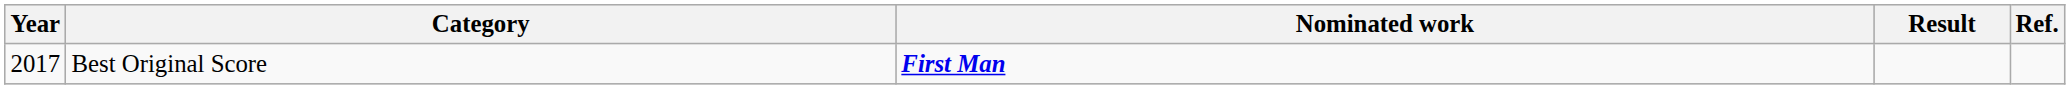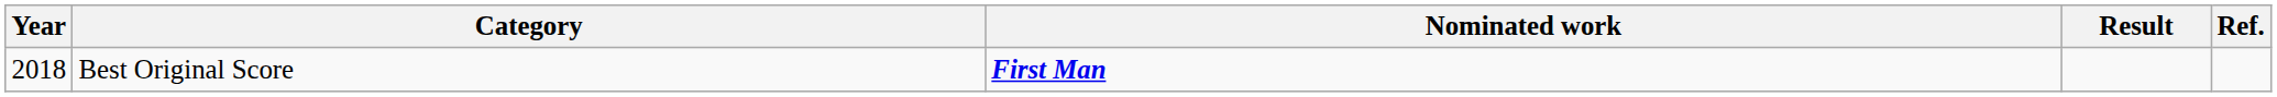 <table class=wikitable>
 <tr>
 <th scope="col" style="width:1em;">Year</th>
 <th scope="col" style="width:33em;">Category</th>
 <th scope="col" style="width:39em;">Nominated work</th>
 <th scope="col" style="width:5em;">Result</th>
 <th scope="col" style="width:1em;">Ref.</th>
 </tr>
 <tr>
-<td>2017</td>
+<td>2018</td>
 <td Atlanta Film Critics Circle Award for Original Best Score>Best Original Score</td>
 <td><strong><em><a href='#'>First Man</a></em></strong></td>
 <td></td>
 <td style="text-align:center;"></td>
 </tr>
 </table>
